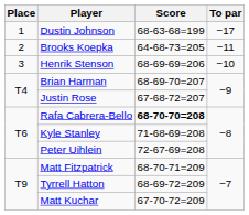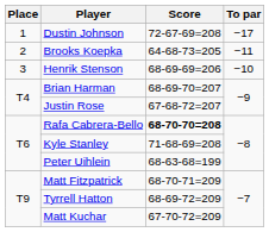 <table class="wikitable">
 <tr>
 <th>Place</th>
 <th>Player</th>
 <th>Score</th>
 <th>To par</th>
 </tr>
 <tr>
 <td align=center>1</td>
 <td> <a href='#'>Dustin Johnson</a></td>
-<td>68-63-68=199</td>
+<td>72-67-69=208</td>
 <td align=center>−17</td>
 </tr>
 <tr>
 <td align=center>2</td>
 <td> <a href='#'>Brooks Koepka</a></td>
 <td>64-68-73=205</td>
 <td align=center>−11</td>
 </tr>
 <tr>
 <td align=center>3</td>
 <td> <a href='#'>Henrik Stenson</a></td>
 <td>68-69-69=206</td>
 <td align=center>−10</td>
 </tr>
 <tr>
 <td rowspan=2 align=center>T4</td>
 <td> <a href='#'>Brian Harman</a></td>
 <td>68-69-70=207</td>
 <td rowspan=2 align=center>−9</td>
 </tr>
 <tr>
 <td> <a href='#'>Justin Rose</a></td>
 <td>67-68-72=207</td>
 </tr>
 <tr>
 <td rowspan=3 align=center>T6</td>
 <td> <a href='#'>Rafa Cabrera-Bello</a></td>
 <td><strong>68-70-70=208</strong></td>
 <td rowspan=3 align=center>−8</td>
 </tr>
 <tr>
 <td> <a href='#'>Kyle Stanley</a></td>
 <td>71-68-69=208</td>
 </tr>
 <tr>
 <td> <a href='#'>Peter Uihlein</a></td>
-<td>72-67-69=208</td>
+<td>68-63-68=199</td>
 </tr>
 <tr>
 <td rowspan=3 align=center>T9</td>
 <td> <a href='#'>Matt Fitzpatrick</a></td>
 <td>68-70-71=209</td>
 <td rowspan=3 align=center>−7</td>
 </tr>
 <tr>
 <td> <a href='#'>Tyrrell Hatton</a></td>
 <td>68-69-72=209</td>
 </tr>
 <tr>
 <td> <a href='#'>Matt Kuchar</a></td>
 <td>67-70-72=209</td>
 </tr>
 </table>
